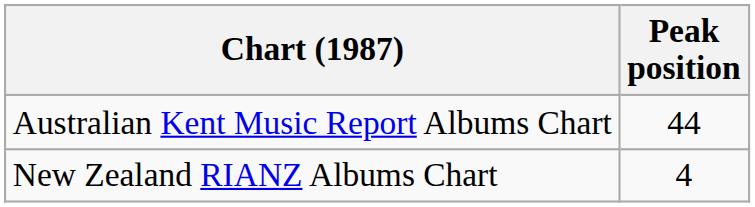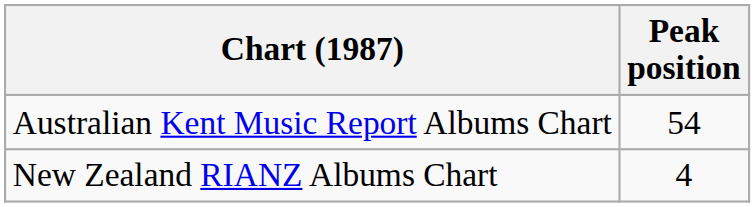 <table class="wikitable">
 <tr>
 <th>Chart (1987)</th>
 <th>Peak<br>position</th>
 </tr>
 <tr>
 <td>Australian <a href='#'>Kent Music Report</a> Albums Chart</td>
-<td align="center">44</td>
+<td align="center">54</td>
 </tr>
 <tr>
 <td>New Zealand <a href='#'>RIANZ</a> Albums Chart</td>
 <td align="center">4</td>
 </tr>
 </table>
